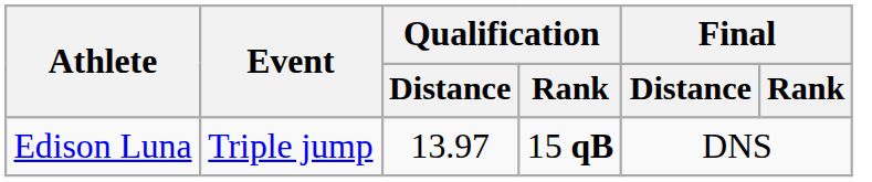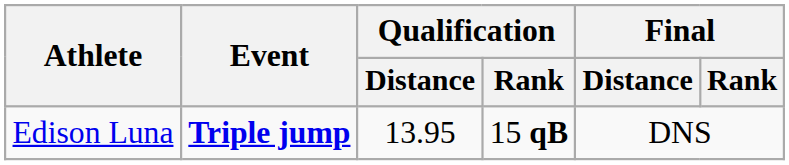 <table class="wikitable" style="font-size:90%">
 <tr>
 <th rowspan=2>Athlete</th>
 <th rowspan=2>Event</th>
 <th colspan=2>Qualification</th>
 <th colspan=2>Final</th>
 </tr>
 <tr style="font-size:95%">
 <th>Distance</th>
 <th>Rank</th>
 <th>Distance</th>
 <th>Rank</th>
 </tr>
 <tr align=center>
 <td align=left><a href='#'>Edison Luna</a></td>
-<td align=left><a href='#'>Triple jump</a></td>
-<td>13.97</td>
+<td align=left><strong><a href='#'>Triple jump</a></strong></td>
+<td>13.95</td>
 <td>15 <strong>qB</strong></td>
 <td colspan=2>DNS</td>
 </tr>
 </table>
